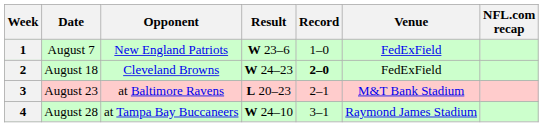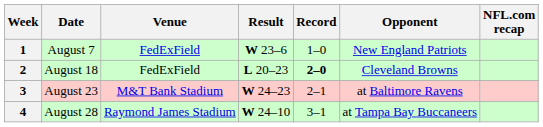 <table class="wikitable" style="text-align:center">
 <tr>
 <th>Week</th>
 <th>Date</th>
-<th>Opponent</th>
+<th>Venue</th>
 <th>Result</th>
 <th>Record</th>
-<th>Venue</th>
+<th>Opponent</th>
 <th>NFL.com<br>recap</th>
 </tr>
 <tr style="background:#cfc">
 <th>1</th>
 <td>August 7</td>
-<td><a href='#'>New England Patriots</a></td>
+<td><a href='#'>FedExField</a></td>
 <td><strong>W</strong> 23–6</td>
 <td>1–0</td>
-<td><a href='#'>FedExField</a></td>
+<td><a href='#'>New England Patriots</a></td>
 <td></td>
 </tr>
 <tr style="background:#cfc">
 <th>2</th>
 <td>August 18</td>
+<td>FedExField</td>
+<td><strong>L</strong> 20–23</td>
+<td><strong>2–0</strong></td>
 <td><a href='#'>Cleveland Browns</a></td>
-<td><strong>W</strong> 24–23</td>
-<td><strong>2–0</strong></td>
-<td>FedExField</td>
 <td></td>
 </tr>
 <tr style="background:#fcc">
 <th>3</th>
 <td>August 23</td>
+<td><a href='#'>M&T Bank Stadium</a></td>
+<td><strong>W</strong> 24–23</td>
+<td>2–1</td>
 <td>at <a href='#'>Baltimore Ravens</a></td>
-<td><strong>L</strong> 20–23</td>
-<td>2–1</td>
-<td><a href='#'>M&T Bank Stadium</a></td>
 <td></td>
 </tr>
 <tr style="background:#cfc">
 <th>4</th>
 <td>August 28</td>
-<td>at <a href='#'>Tampa Bay Buccaneers</a></td>
+<td><a href='#'>Raymond James Stadium</a></td>
 <td><strong>W</strong> 24–10</td>
 <td>3–1</td>
-<td><a href='#'>Raymond James Stadium</a></td>
+<td>at <a href='#'>Tampa Bay Buccaneers</a></td>
 <td></td>
 </tr>
 </table>
